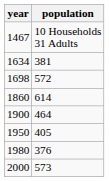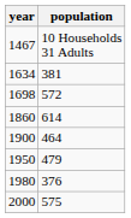 <table class="wikitable">
 <tr>
 <th>year</th>
 <th>population</th>
 </tr>
 <tr>
 <td>1467</td>
 <td>10 Households<br> 31 Adults</td>
 </tr>
 <tr>
 <td>1634</td>
 <td>381</td>
 </tr>
 <tr>
 <td>1698</td>
 <td>572</td>
 </tr>
 <tr>
 <td>1860</td>
 <td>614</td>
 </tr>
 <tr>
 <td>1900</td>
 <td>464</td>
 </tr>
 <tr>
 <td>1950</td>
-<td>405</td>
+<td>479</td>
 </tr>
 <tr>
 <td>1980</td>
 <td>376</td>
 </tr>
 <tr>
 <td>2000</td>
-<td>573</td>
+<td>575</td>
 </tr>
 </table>
